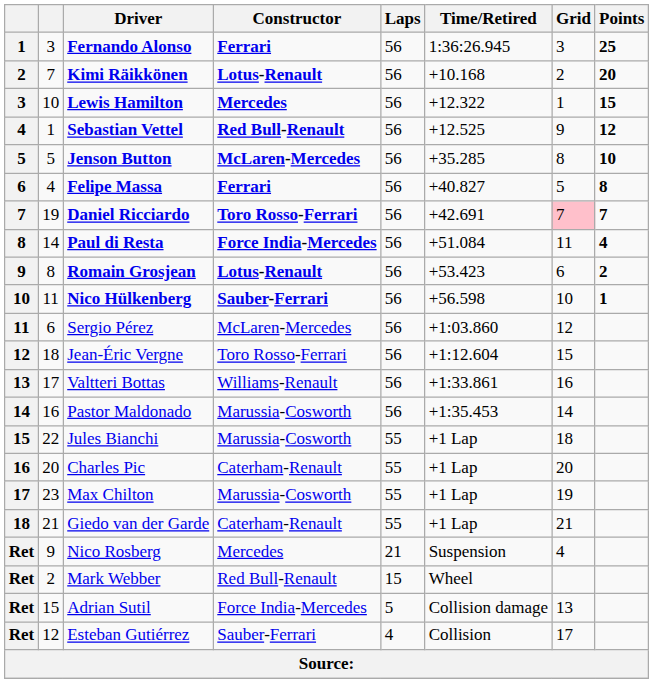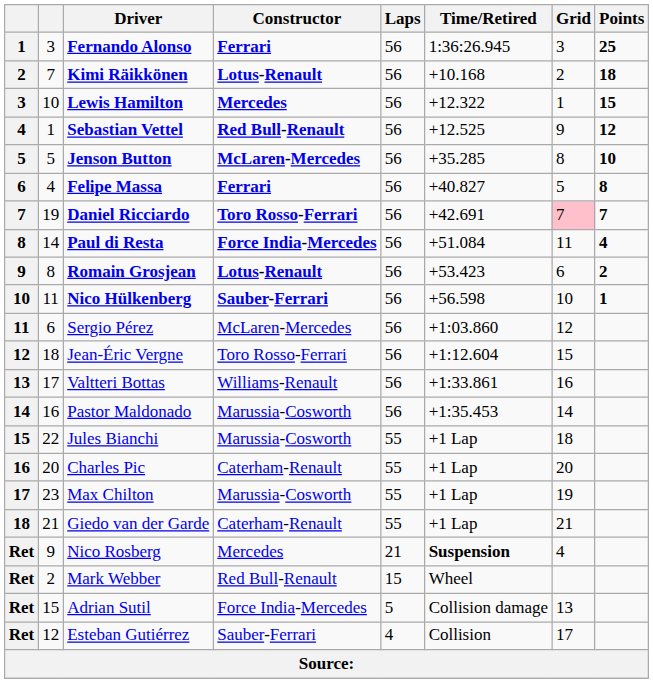 <table class="wikitable" style="font-size: 85%">
 <tr>
 <th></th>
 <th></th>
 <th>Driver</th>
 <th>Constructor</th>
 <th>Laps</th>
 <th>Time/Retired</th>
 <th>Grid</th>
 <th>Points</th>
 </tr>
 <tr>
 <th>1</th>
 <td align="center">3</td>
 <td><strong> <a href='#'>Fernando Alonso</a></strong></td>
 <td><strong><a href='#'>Ferrari</a></strong></td>
 <td>56</td>
 <td>1:36:26.945</td>
 <td>3</td>
 <td><strong>25</strong></td>
 </tr>
 <tr>
 <th>2</th>
 <td align="center">7</td>
 <td><strong> <a href='#'>Kimi Räikkönen</a></strong></td>
 <td><strong><a href='#'>Lotus</a>-<a href='#'>Renault</a></strong></td>
 <td>56</td>
 <td>+10.168</td>
 <td>2</td>
-<td><strong>20</strong></td>
+<td><strong>18</strong></td>
 </tr>
 <tr>
 <th>3</th>
 <td align="center">10</td>
 <td><strong> <a href='#'>Lewis Hamilton</a></strong></td>
 <td><strong><a href='#'>Mercedes</a></strong></td>
 <td>56</td>
 <td>+12.322</td>
 <td>1</td>
 <td><strong>15</strong></td>
 </tr>
 <tr>
 <th>4</th>
 <td align="center">1</td>
 <td><strong> <a href='#'>Sebastian Vettel</a></strong></td>
 <td><strong><a href='#'>Red Bull</a>-<a href='#'>Renault</a></strong></td>
 <td>56</td>
 <td>+12.525</td>
 <td>9</td>
 <td><strong>12</strong></td>
 </tr>
 <tr>
 <th>5</th>
 <td align="center">5</td>
 <td><strong> <a href='#'>Jenson Button</a></strong></td>
 <td><strong><a href='#'>McLaren</a>-<a href='#'>Mercedes</a></strong></td>
 <td>56</td>
 <td>+35.285</td>
 <td>8</td>
 <td><strong>10</strong></td>
 </tr>
 <tr>
 <th>6</th>
 <td align="center">4</td>
 <td><strong> <a href='#'>Felipe Massa</a></strong></td>
 <td><strong><a href='#'>Ferrari</a></strong></td>
 <td>56</td>
 <td>+40.827</td>
 <td>5</td>
 <td><strong>8</strong></td>
 </tr>
 <tr>
 <th>7</th>
 <td align="center">19</td>
 <td><strong> <a href='#'>Daniel Ricciardo</a></strong></td>
 <td><strong><a href='#'>Toro Rosso</a>-<a href='#'>Ferrari</a></strong></td>
 <td>56</td>
 <td>+42.691</td>
 <td style="background: pink;">7</td>
 <td><strong>7</strong></td>
 </tr>
 <tr>
 <th>8</th>
 <td align="center">14</td>
 <td><strong> <a href='#'>Paul di Resta</a></strong></td>
 <td><strong><a href='#'>Force India</a>-<a href='#'>Mercedes</a></strong></td>
 <td>56</td>
 <td>+51.084</td>
 <td>11</td>
 <td><strong>4</strong></td>
 </tr>
 <tr>
 <th>9</th>
 <td align="center">8</td>
 <td><strong> <a href='#'>Romain Grosjean</a></strong></td>
 <td><strong><a href='#'>Lotus</a>-<a href='#'>Renault</a></strong></td>
 <td>56</td>
 <td>+53.423</td>
 <td>6</td>
 <td><strong>2</strong></td>
 </tr>
 <tr>
 <th>10</th>
 <td align="center">11</td>
 <td><strong> <a href='#'>Nico Hülkenberg</a></strong></td>
 <td><strong><a href='#'>Sauber</a>-<a href='#'>Ferrari</a></strong></td>
 <td>56</td>
 <td>+56.598</td>
 <td>10</td>
 <td><strong>1</strong></td>
 </tr>
 <tr>
 <th>11</th>
 <td align="center">6</td>
 <td> <a href='#'>Sergio Pérez</a></td>
 <td><a href='#'>McLaren</a>-<a href='#'>Mercedes</a></td>
 <td>56</td>
 <td>+1:03.860</td>
 <td>12</td>
 <td></td>
 </tr>
 <tr>
 <th>12</th>
 <td align="center">18</td>
 <td> <a href='#'>Jean-Éric Vergne</a></td>
 <td><a href='#'>Toro Rosso</a>-<a href='#'>Ferrari</a></td>
 <td>56</td>
 <td>+1:12.604</td>
 <td>15</td>
 <td></td>
 </tr>
 <tr>
 <th>13</th>
 <td align="center">17</td>
 <td> <a href='#'>Valtteri Bottas</a></td>
 <td><a href='#'>Williams</a>-<a href='#'>Renault</a></td>
 <td>56</td>
 <td>+1:33.861</td>
 <td>16</td>
 <td></td>
 </tr>
 <tr>
 <th>14</th>
 <td align="center">16</td>
 <td> <a href='#'>Pastor Maldonado</a></td>
 <td><a href='#'>Marussia</a>-<a href='#'>Cosworth</a></td>
 <td>56</td>
 <td>+1:35.453</td>
 <td>14</td>
 <td></td>
 </tr>
 <tr>
 <th>15</th>
 <td align="center">22</td>
 <td> <a href='#'>Jules Bianchi</a></td>
 <td><a href='#'>Marussia</a>-<a href='#'>Cosworth</a></td>
 <td>55</td>
 <td>+1 Lap</td>
 <td>18</td>
 <td></td>
 </tr>
 <tr>
 <th>16</th>
 <td align="center">20</td>
 <td> <a href='#'>Charles Pic</a></td>
 <td><a href='#'>Caterham</a>-<a href='#'>Renault</a></td>
 <td>55</td>
 <td>+1 Lap</td>
 <td>20</td>
 <td></td>
 </tr>
 <tr>
 <th>17</th>
 <td align="center">23</td>
 <td> <a href='#'>Max Chilton</a></td>
 <td><a href='#'>Marussia</a>-<a href='#'>Cosworth</a></td>
 <td>55</td>
 <td>+1 Lap</td>
 <td>19</td>
 <td></td>
 </tr>
 <tr>
 <th>18</th>
 <td align="center">21</td>
 <td> <a href='#'>Giedo van der Garde</a></td>
 <td><a href='#'>Caterham</a>-<a href='#'>Renault</a></td>
 <td>55</td>
 <td>+1 Lap</td>
 <td>21</td>
 <td></td>
 </tr>
 <tr>
 <th>Ret</th>
 <td align="center">9</td>
 <td> <a href='#'>Nico Rosberg</a></td>
 <td><a href='#'>Mercedes</a></td>
 <td>21</td>
-<td>Suspension</td>
+<td><strong>Suspension</strong></td>
 <td>4</td>
 <td></td>
 </tr>
 <tr>
 <th>Ret</th>
 <td align="center">2</td>
 <td> <a href='#'>Mark Webber</a></td>
 <td><a href='#'>Red Bull</a>-<a href='#'>Renault</a></td>
 <td>15</td>
 <td>Wheel</td>
 <td></td>
 <td></td>
 </tr>
 <tr>
 <th>Ret</th>
 <td align="center">15</td>
 <td> <a href='#'>Adrian Sutil</a></td>
 <td><a href='#'>Force India</a>-<a href='#'>Mercedes</a></td>
 <td>5</td>
 <td>Collision damage</td>
 <td>13</td>
 <td></td>
 </tr>
 <tr>
 <th>Ret</th>
 <td align="center">12</td>
 <td> <a href='#'>Esteban Gutiérrez</a></td>
 <td><a href='#'>Sauber</a>-<a href='#'>Ferrari</a></td>
 <td>4</td>
 <td>Collision</td>
 <td>17</td>
 <td></td>
 </tr>
 <tr>
 <th colspan=8>Source:</th>
 </tr>
 <tr>
 </tr>
 </table>
